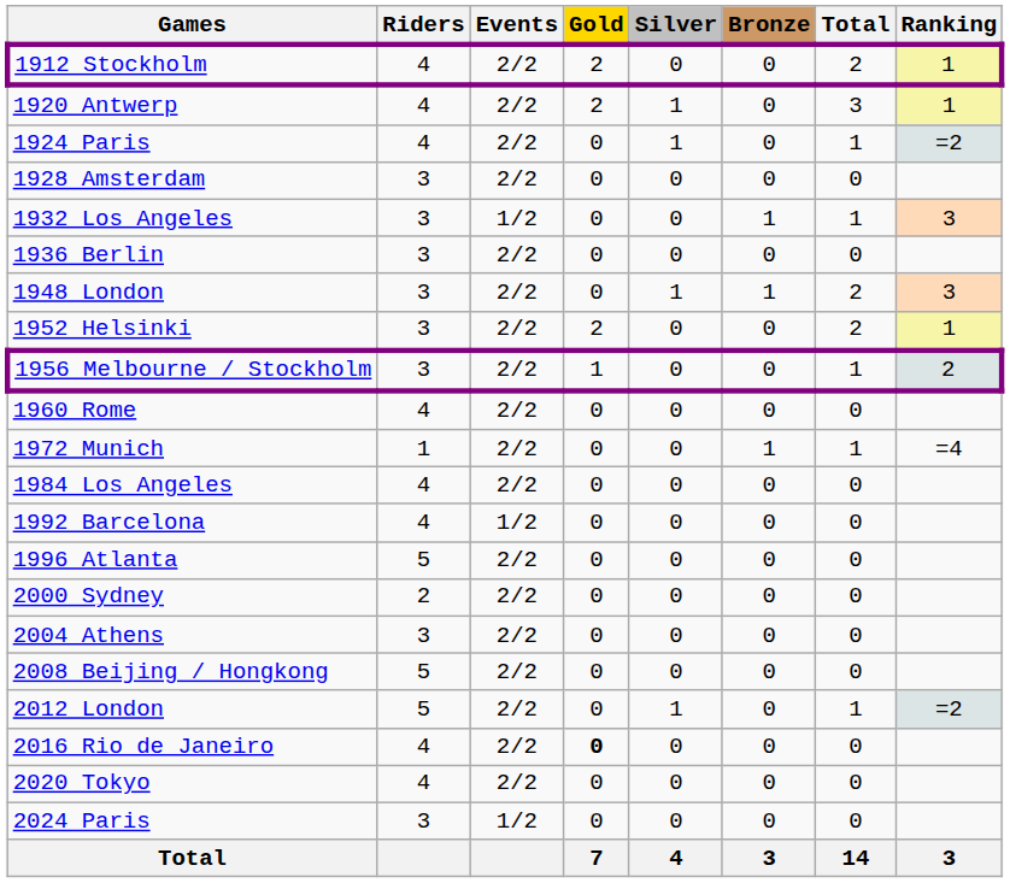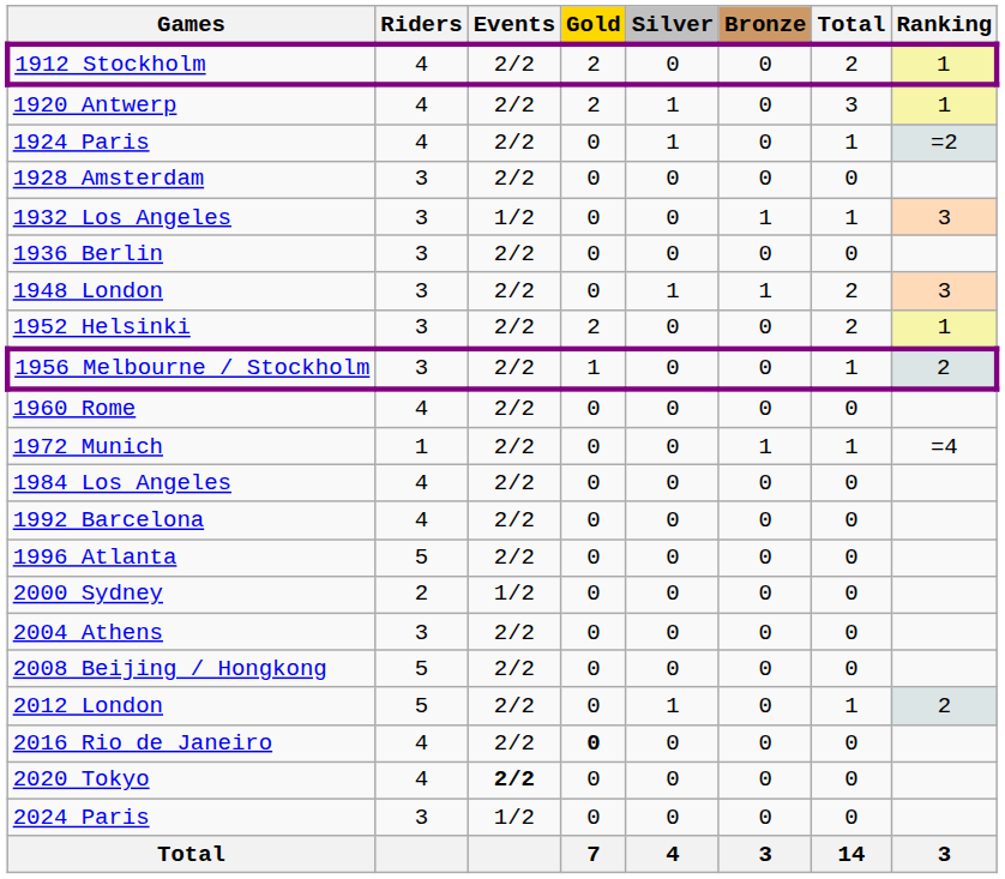 <table class="wikitable sortable" style="text-align:center">
 <tr>
 <th>Games</th>
 <th>Riders</th>
 <th>Events</th>
 <th style="background-color:gold;">Gold</th>
 <th style="background-color:silver;">Silver</th>
 <th style="background-color:#c96;">Bronze</th>
 <th>Total</th>
 <th>Ranking</th>
 </tr>
 <tr align=center style="border: 3px solid purple">
 <td align=left><a href='#'>1912 Stockholm</a></td>
 <td>4</td>
 <td>2/2</td>
 <td>2</td>
 <td>0</td>
 <td>0</td>
 <td>2</td>
 <td bgcolor=F7F6A8>1</td>
 </tr>
 <tr>
 <td align=left><a href='#'>1920 Antwerp</a></td>
 <td>4</td>
 <td>2/2</td>
 <td>2</td>
 <td>1</td>
 <td>0</td>
 <td>3</td>
 <td bgcolor=F7F6A8>1</td>
 </tr>
 <tr>
 <td align=left><a href='#'>1924 Paris</a></td>
 <td>4</td>
 <td>2/2</td>
 <td>0</td>
 <td>1</td>
 <td>0</td>
 <td>1</td>
 <td bgcolor=dce5e5>=2</td>
 </tr>
 <tr>
 <td align=left><a href='#'>1928 Amsterdam</a></td>
 <td>3</td>
 <td>2/2</td>
 <td>0</td>
 <td>0</td>
 <td>0</td>
 <td>0</td>
 <td></td>
 </tr>
 <tr>
 <td align=left><a href='#'>1932 Los Angeles</a></td>
 <td>3</td>
 <td>1/2</td>
 <td>0</td>
 <td>0</td>
 <td>1</td>
 <td>1</td>
 <td bgcolor=ffdab9>3</td>
 </tr>
 <tr>
 <td align=left><a href='#'>1936 Berlin</a></td>
 <td>3</td>
 <td>2/2</td>
 <td>0</td>
 <td>0</td>
 <td>0</td>
 <td>0</td>
 <td></td>
 </tr>
 <tr>
 <td align=left><a href='#'>1948 London</a></td>
 <td>3</td>
 <td>2/2</td>
 <td>0</td>
 <td>1</td>
 <td>1</td>
 <td>2</td>
 <td bgcolor=ffdab9>3</td>
 </tr>
 <tr>
 <td align=left><a href='#'>1952 Helsinki</a></td>
 <td>3</td>
 <td>2/2</td>
 <td>2</td>
 <td>0</td>
 <td>0</td>
 <td>2</td>
 <td bgcolor=F7F6A8>1</td>
 </tr>
 <tr align=center style="border: 3px solid purple">
 <td align=left><a href='#'>1956 Melbourne / Stockholm</a></td>
 <td>3</td>
 <td>2/2</td>
 <td>1</td>
 <td>0</td>
 <td>0</td>
 <td>1</td>
 <td bgcolor=dce5e5>2</td>
 </tr>
 <tr>
 <td align=left><a href='#'>1960 Rome</a></td>
 <td>4</td>
 <td>2/2</td>
 <td>0</td>
 <td>0</td>
 <td>0</td>
 <td>0</td>
 <td></td>
 </tr>
 <tr>
 <td align=left><a href='#'>1972 Munich</a></td>
 <td>1</td>
 <td>2/2</td>
 <td>0</td>
 <td>0</td>
 <td>1</td>
 <td>1</td>
 <td>=4</td>
 </tr>
 <tr>
 <td align=left><a href='#'>1984 Los Angeles</a></td>
 <td>4</td>
 <td>2/2</td>
 <td>0</td>
 <td>0</td>
 <td>0</td>
 <td>0</td>
 <td></td>
 </tr>
 <tr>
 <td align=left><a href='#'>1992 Barcelona</a></td>
 <td>4</td>
-<td>1/2</td>
+<td>2/2</td>
 <td>0</td>
 <td>0</td>
 <td>0</td>
 <td>0</td>
 <td></td>
 </tr>
 <tr>
 <td align=left><a href='#'>1996 Atlanta</a></td>
 <td>5</td>
 <td>2/2</td>
 <td>0</td>
 <td>0</td>
 <td>0</td>
 <td>0</td>
 <td></td>
 </tr>
 <tr>
 <td align=left><a href='#'>2000 Sydney</a></td>
 <td>2</td>
-<td>2/2</td>
+<td>1/2</td>
 <td>0</td>
 <td>0</td>
 <td>0</td>
 <td>0</td>
 <td></td>
 </tr>
 <tr>
 <td align=left><a href='#'>2004 Athens</a></td>
 <td>3</td>
 <td>2/2</td>
 <td>0</td>
 <td>0</td>
 <td>0</td>
 <td>0</td>
 <td></td>
 </tr>
 <tr>
 <td align=left><a href='#'>2008 Beijing / Hongkong</a></td>
 <td>5</td>
 <td>2/2</td>
 <td>0</td>
 <td>0</td>
 <td>0</td>
 <td>0</td>
 <td></td>
 </tr>
 <tr>
 <td align=left><a href='#'>2012 London</a></td>
 <td>5</td>
 <td>2/2</td>
 <td>0</td>
 <td>1</td>
 <td>0</td>
 <td>1</td>
-<td bgcolor=dce5e5>=2</td>
+<td bgcolor=dce5e5>2</td>
 </tr>
 <tr>
 <td align=left><a href='#'>2016 Rio de Janeiro</a></td>
 <td>4</td>
 <td>2/2</td>
 <td><strong>0</strong></td>
 <td>0</td>
 <td>0</td>
 <td>0</td>
 <td></td>
 </tr>
 <tr>
 <td align=left><a href='#'>2020 Tokyo</a></td>
 <td>4</td>
-<td>2/2</td>
+<td><strong>2/2</strong></td>
 <td>0</td>
 <td>0</td>
 <td>0</td>
 <td>0</td>
 <td></td>
 </tr>
 <tr>
 <td align=left><a href='#'>2024 Paris</a></td>
 <td>3</td>
 <td>1/2</td>
 <td>0</td>
 <td>0</td>
 <td>0</td>
 <td>0</td>
 <td></td>
 </tr>
 <tr>
 <th>Total</th>
 <th></th>
 <th></th>
 <th>7</th>
 <th>4</th>
 <th>3</th>
 <th>14</th>
 <th bgcolor=dce5e5>3</th>
 </tr>
 </table>
